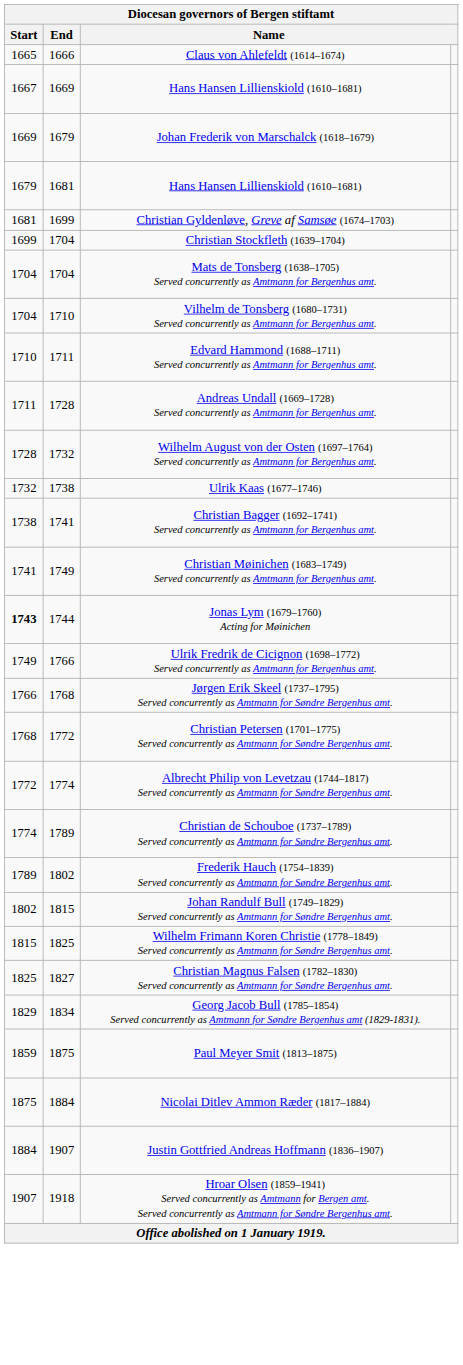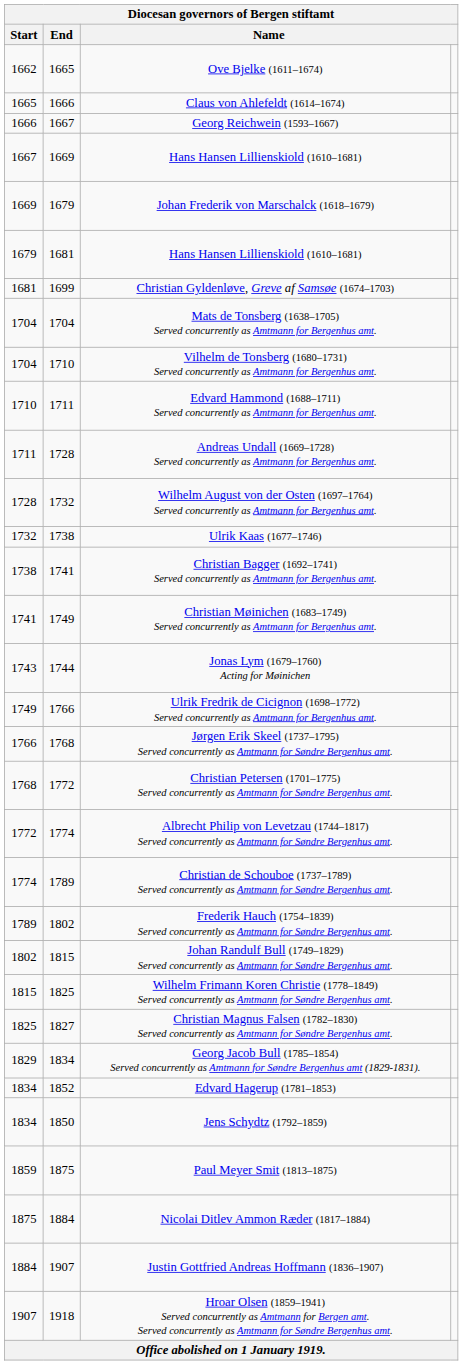 <table class="wikitable" style="text-align:center; width:65%;">
 <tr>
 <th colspan=4>Diocesan governors of Bergen stiftamt</th>
 </tr>
 <tr>
 <th>Start</th>
 <th>End</th>
 <th colspan="2">Name</th>
 </tr>
 <tr>
+<td>1662</td>
+<td>1665</td>
+<td><a href='#'>Ove Bjelke</a> <small>(1611–1674)</small></td>
+<td><br><br><br></td>
+</tr>
+<tr>
 <td>1665</td>
 <td>1666</td>
 <td><a href='#'>Claus von Ahlefeldt</a> <small>(1614–1674)</small></td>
+<td></td>
+</tr>
+<tr>
+<td>1666</td>
+<td>1667</td>
+<td><a href='#'>Georg Reichwein</a> <small>(1593–1667)</small></td>
 <td></td>
 </tr>
 <tr>
 <td>1667</td>
 <td>1669</td>
 <td><a href='#'>Hans Hansen Lillienskiold</a> <small>(1610–1681)</small></td>
 <td><br><br><br></td>
 </tr>
 <tr>
 <td>1669</td>
 <td>1679</td>
 <td><a href='#'>Johan Frederik von Marschalck</a> <small>(1618–1679)</small></td>
 <td><br><br><br></td>
 </tr>
 <tr>
 <td>1679</td>
 <td>1681</td>
 <td><a href='#'>Hans Hansen Lillienskiold</a> <small>(1610–1681)</small></td>
 <td><br><br><br></td>
 </tr>
 <tr>
 <td>1681</td>
 <td>1699</td>
 <td><a href='#'>Christian Gyldenløve</a>, <em><a href='#'>Greve</a> af <a href='#'>Samsøe</a></em> <small>(1674–1703)</small></td>
-<td></td>
-</tr>
-<tr>
-<td>1699</td>
-<td>1704</td>
-<td><a href='#'>Christian Stockfleth</a> <small>(1639–1704)</small></td>
 <td></td>
 </tr>
 <tr>
 <td>1704</td>
 <td>1704</td>
 <td><a href='#'>Mats de Tonsberg</a> <small>(1638–1705)<br><em>Served concurrently as <a href='#'>Amtmann for Bergenhus amt</a>.</em></small></td>
 <td><br><br><br></td>
 </tr>
 <tr>
 <td>1704</td>
 <td>1710</td>
 <td><a href='#'>Vilhelm de Tonsberg</a> <small>(1680–1731)<br><em>Served concurrently as <a href='#'>Amtmann for Bergenhus amt</a>.</em></small></td>
 <td></td>
 </tr>
 <tr>
 <td>1710</td>
 <td>1711</td>
 <td><a href='#'>Edvard Hammond</a> <small>(1688–1711)<br><em>Served concurrently as <a href='#'>Amtmann for Bergenhus amt</a>.</em></small></td>
 <td><br><br><br></td>
 </tr>
 <tr>
 <td>1711</td>
 <td>1728</td>
 <td><a href='#'>Andreas Undall</a> <small>(1669–1728)<br><em>Served concurrently as <a href='#'>Amtmann for Bergenhus amt</a>.</em></small></td>
 <td><br><br><br></td>
 </tr>
 <tr>
 <td>1728</td>
 <td>1732</td>
 <td><a href='#'>Wilhelm August von der Osten</a> <small>(1697–1764)<br><em>Served concurrently as <a href='#'>Amtmann for Bergenhus amt</a>.</em></small></td>
 <td><br><br><br></td>
 </tr>
 <tr>
 <td>1732</td>
 <td>1738</td>
 <td><a href='#'>Ulrik Kaas</a> <small>(1677–1746)</small></td>
 <td></td>
 </tr>
 <tr>
 <td>1738</td>
 <td>1741</td>
 <td><a href='#'>Christian Bagger</a> <small>(1692–1741)<br><em>Served concurrently as <a href='#'>Amtmann for Bergenhus amt</a>.</em></small></td>
 <td><br><br><br></td>
 </tr>
 <tr>
 <td>1741</td>
 <td>1749</td>
 <td><a href='#'>Christian Møinichen</a> <small>(1683–1749)<br><em>Served concurrently as <a href='#'>Amtmann for Bergenhus amt</a>.</em></small></td>
 <td><br><br><br></td>
 </tr>
 <tr>
-<td><strong>1743</strong></td>
+<td>1743</td>
 <td>1744</td>
 <td><a href='#'>Jonas Lym</a> <small>(1679–1760)<br><em>Acting for Møinichen</em></small></td>
 <td><br><br><br></td>
 </tr>
 <tr>
 <td>1749</td>
 <td>1766</td>
 <td><a href='#'>Ulrik Fredrik de Cicignon</a> <small>(1698–1772)<br><em>Served concurrently as <a href='#'>Amtmann for Bergenhus amt</a>.</em></small></td>
 <td></td>
 </tr>
 <tr>
 <td>1766</td>
 <td>1768</td>
 <td><a href='#'>Jørgen Erik Skeel</a> <small>(1737–1795)<br><em>Served concurrently as <a href='#'>Amtmann for Søndre Bergenhus amt</a>.</em></small></td>
 <td></td>
 </tr>
 <tr>
 <td>1768</td>
 <td>1772</td>
 <td><a href='#'>Christian Petersen</a> <small>(1701–1775)<br><em>Served concurrently as <a href='#'>Amtmann for Søndre Bergenhus amt</a>.</em></small></td>
 <td><br><br><br></td>
 </tr>
 <tr>
 <td>1772</td>
 <td>1774</td>
 <td><a href='#'>Albrecht Philip von Levetzau</a> <small>(1744–1817)<br><em>Served concurrently as <a href='#'>Amtmann for Søndre Bergenhus amt</a>.</em></small></td>
 <td><br><br><br></td>
 </tr>
 <tr>
 <td>1774</td>
 <td>1789</td>
 <td><a href='#'>Christian de Schouboe</a> <small>(1737–1789)<br><em>Served concurrently as <a href='#'>Amtmann for Søndre Bergenhus amt</a>.</em></small></td>
 <td><br><br><br></td>
 </tr>
 <tr>
 <td>1789</td>
 <td>1802</td>
 <td><a href='#'>Frederik Hauch</a> <small>(1754–1839)<br><em>Served concurrently as <a href='#'>Amtmann for Søndre Bergenhus amt</a>.</em></small></td>
 <td></td>
 </tr>
 <tr>
 <td>1802</td>
 <td>1815</td>
 <td><a href='#'>Johan Randulf Bull</a> <small>(1749–1829)<br><em>Served concurrently as <a href='#'>Amtmann for Søndre Bergenhus amt</a>.</em></small></td>
 <td></td>
 </tr>
 <tr>
 <td>1815</td>
 <td>1825</td>
 <td><a href='#'>Wilhelm Frimann Koren Christie</a> <small>(1778–1849)<br><em>Served concurrently as <a href='#'>Amtmann for Søndre Bergenhus amt</a>.</em></small></td>
 <td></td>
 </tr>
 <tr>
 <td>1825</td>
 <td>1827</td>
 <td><a href='#'>Christian Magnus Falsen</a> <small>(1782–1830)<br><em>Served concurrently as <a href='#'>Amtmann for Søndre Bergenhus amt</a>.</em></small></td>
 <td></td>
 </tr>
 <tr>
 <td>1829</td>
 <td>1834</td>
 <td><a href='#'>Georg Jacob Bull</a> <small>(1785–1854)<br><em>Served concurrently as <a href='#'>Amtmann for Søndre Bergenhus amt</a> (1829-1831).</em></small></td>
 <td></td>
 </tr>
 <tr>
+<td>1834</td>
+<td>1852</td>
+<td><a href='#'>Edvard Hagerup</a> <small>(1781–1853)</small></td>
+<td></td>
+</tr>
+<tr>
+<td>1834</td>
+<td>1850</td>
+<td><a href='#'>Jens Schydtz</a> <small>(1792–1859)</small></td>
+<td><br><br><br></td>
+</tr>
+<tr>
 <td>1859</td>
 <td>1875</td>
 <td><a href='#'>Paul Meyer Smit</a> <small>(1813–1875)</small></td>
 <td><br><br><br></td>
 </tr>
 <tr>
 <td>1875</td>
 <td>1884</td>
 <td><a href='#'>Nicolai Ditlev Ammon Ræder</a> <small>(1817–1884)</small></td>
 <td><br><br><br></td>
 </tr>
 <tr>
 <td>1884</td>
 <td>1907</td>
 <td><a href='#'>Justin Gottfried Andreas Hoffmann</a> <small>(1836–1907)</small></td>
 <td><br><br><br></td>
 </tr>
 <tr>
 <td>1907</td>
 <td>1918</td>
 <td><a href='#'>Hroar Olsen</a> <small>(1859–1941)<br><em>Served concurrently as <a href='#'>Amtmann</a> for <a href='#'>Bergen amt</a>.</em><br><em>Served concurrently as <a href='#'>Amtmann for Søndre Bergenhus amt</a>.</em></small></td>
 <td><br><br><br></td>
 </tr>
 <tr>
 <th colspan=4><em>Office abolished on 1 January 1919.</em></th>
 </tr>
 </table>
